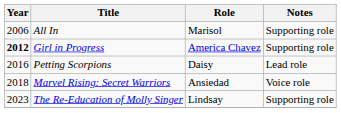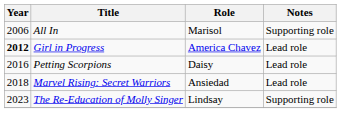 <table class="wikitable sortable">
 <tr>
 <th>Year</th>
 <th>Title</th>
 <th>Role</th>
 <th class= "unsortable">Notes</th>
 </tr>
 <tr>
 <td>2006</td>
 <td><em>All In</em></td>
 <td>Marisol</td>
 <td>Supporting role</td>
 </tr>
 <tr>
 <td><strong>2012</strong></td>
 <td><em><a href='#'>Girl in Progress</a></em></td>
 <td><a href='#'>America Chavez</a></td>
-<td>Supporting role</td>
+<td>Lead role</td>
 </tr>
 <tr>
 <td>2016</td>
 <td><em>Petting Scorpions</em></td>
 <td>Daisy</td>
 <td>Lead role</td>
 </tr>
 <tr>
 <td>2018</td>
 <td><em><a href='#'>Marvel Rising: Secret Warriors</a></em></td>
 <td>Ansiedad</td>
-<td>Voice role</td>
+<td>Lead role</td>
 </tr>
 <tr>
 <td>2023</td>
 <td><em><a href='#'>The Re-Education of Molly Singer</a></em></td>
 <td>Lindsay</td>
 <td>Supporting role</td>
 </tr>
 <tr>
 </tr>
 </table>
